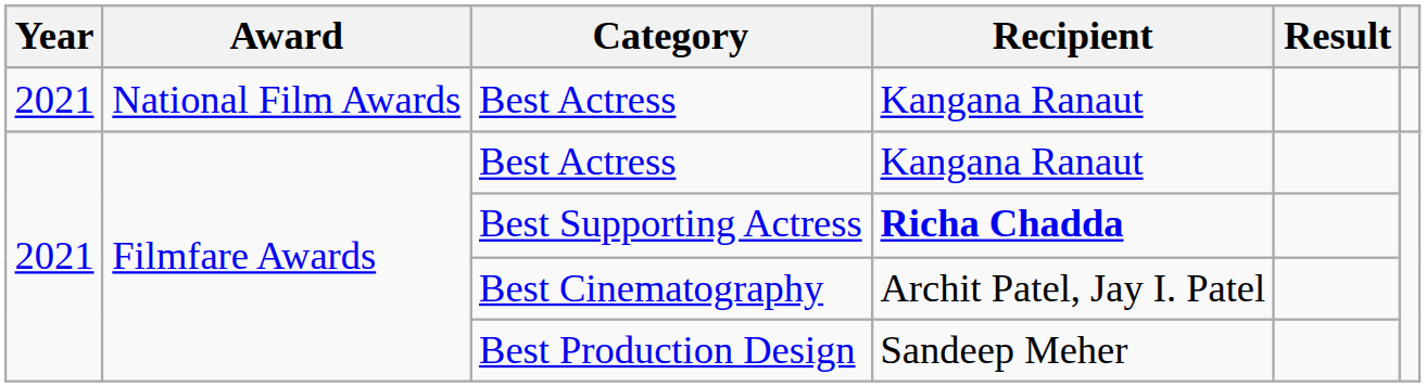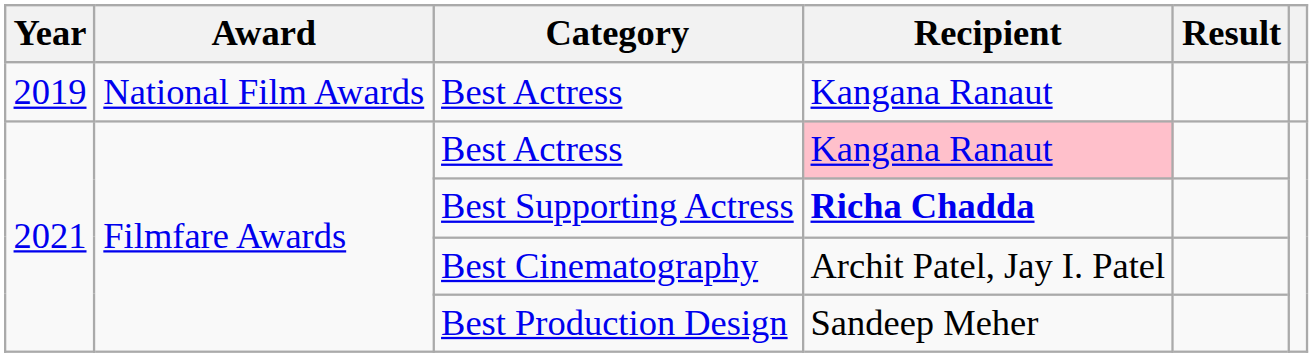 <table class="wikitable sortable mw-collapsible plainrowheaders">
 <tr style="background:#ccc; text-align:center;">
 <th scope="col">Year</th>
 <th scope="col">Award</th>
 <th scope="col">Category</th>
 <th scope="col">Recipient</th>
 <th scope="col">Result</th>
 <th scope="col" class="unsortable"></th>
 </tr>
 <tr>
-<td><a href='#'>2021</a></td>
+<td><a href='#'>2019</a></td>
 <td><a href='#'>National Film Awards</a></td>
 <td><a href='#'>Best Actress</a></td>
 <td><a href='#'>Kangana Ranaut</a></td>
 <td></td>
 <td></td>
 </tr>
 <tr>
 <td rowspan="4"><a href='#'>2021</a></td>
 <td rowspan="4"><a href='#'>Filmfare Awards</a></td>
 <td><a href='#'>Best Actress</a></td>
-<td><a href='#'>Kangana Ranaut</a></td>
+<td style="background: pink;"><a href='#'>Kangana Ranaut</a></td>
 <td></td>
 <td rowspan=4></td>
 </tr>
 <tr>
 <td><a href='#'>Best Supporting Actress</a></td>
 <td><strong><a href='#'>Richa Chadda</a></strong></td>
 <td></td>
 </tr>
 <tr>
 <td><a href='#'>Best Cinematography</a></td>
 <td>Archit Patel, Jay I. Patel</td>
 <td></td>
 </tr>
 <tr>
 <td><a href='#'>Best Production Design</a></td>
 <td>Sandeep Meher</td>
 <td></td>
 </tr>
 </table>
